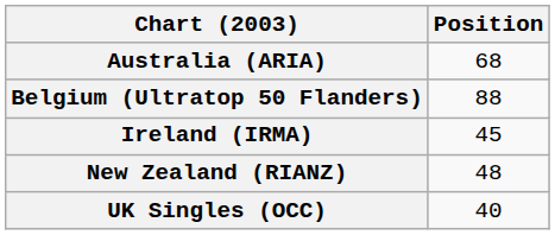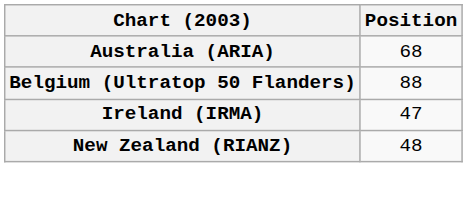 <table class="wikitable sortable plainrowheaders" style="text-align:center">
 <tr>
 <th scope="col">Chart (2003)</th>
 <th scope="col">Position</th>
 </tr>
 <tr>
 <th scope="row">Australia (ARIA)</th>
 <td>68</td>
 </tr>
 <tr>
 <th scope="row">Belgium (Ultratop 50 Flanders)</th>
 <td>88</td>
 </tr>
 <tr>
 <th scope="row">Ireland (IRMA)</th>
-<td>45</td>
+<td>47</td>
 </tr>
 <tr>
 <th scope="row">New Zealand (RIANZ)</th>
 <td>48</td>
 </tr>
-<tr>
-<th scope="row">UK Singles (OCC)</th>
-<td>40</td>
-</tr>
 </table>
